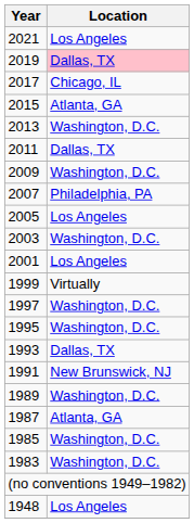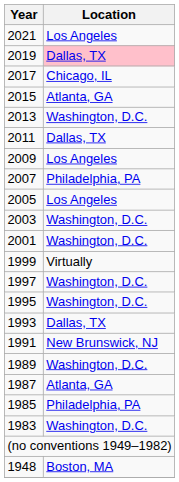 <table class="wikitable">
 <tr>
 <th>Year</th>
 <th>Location</th>
 </tr>
 <tr>
 <td>2021</td>
 <td><a href='#'>Los Angeles</a></td>
 </tr>
 <tr>
 <td>2019</td>
 <td style="background: pink;"><a href='#'>Dallas, TX</a></td>
 </tr>
 <tr>
 <td>2017</td>
 <td><a href='#'>Chicago, IL</a></td>
 </tr>
 <tr>
 <td>2015</td>
 <td><a href='#'>Atlanta, GA</a></td>
 </tr>
 <tr>
 <td>2013</td>
 <td><a href='#'>Washington, D.C.</a></td>
 </tr>
 <tr>
 <td>2011</td>
 <td><a href='#'>Dallas, TX</a></td>
 </tr>
 <tr>
 <td>2009</td>
-<td><a href='#'>Washington, D.C.</a></td>
+<td><a href='#'>Los Angeles</a></td>
 </tr>
 <tr>
 <td>2007</td>
 <td><a href='#'>Philadelphia, PA</a></td>
 </tr>
 <tr>
 <td>2005</td>
 <td><a href='#'>Los Angeles</a></td>
 </tr>
 <tr>
 <td>2003</td>
 <td><a href='#'>Washington, D.C.</a></td>
 </tr>
 <tr>
 <td>2001</td>
-<td><a href='#'>Los Angeles</a></td>
+<td><a href='#'>Washington, D.C.</a></td>
 </tr>
 <tr>
 <td>1999</td>
 <td>Virtually</td>
 </tr>
 <tr>
 <td>1997</td>
 <td><a href='#'>Washington, D.C.</a></td>
 </tr>
 <tr>
 <td>1995</td>
 <td><a href='#'>Washington, D.C.</a></td>
 </tr>
 <tr>
 <td>1993</td>
 <td><a href='#'>Dallas, TX</a></td>
 </tr>
 <tr>
 <td>1991</td>
 <td><a href='#'>New Brunswick, NJ</a></td>
 </tr>
 <tr>
 <td>1989</td>
 <td><a href='#'>Washington, D.C.</a></td>
 </tr>
 <tr>
 <td>1987</td>
 <td><a href='#'>Atlanta, GA</a></td>
 </tr>
 <tr>
 <td>1985</td>
-<td><a href='#'>Washington, D.C.</a></td>
+<td><a href='#'>Philadelphia, PA</a></td>
 </tr>
 <tr>
 <td>1983</td>
 <td><a href='#'>Washington, D.C.</a></td>
 </tr>
 <tr>
 <td colspan=2>(no conventions 1949–1982)</td>
 </tr>
 <tr>
 <td>1948</td>
-<td><a href='#'>Los Angeles</a></td>
+<td><a href='#'>Boston, MA</a></td>
 </tr>
 <tr>
 </tr>
 </table>
